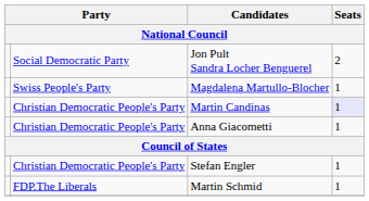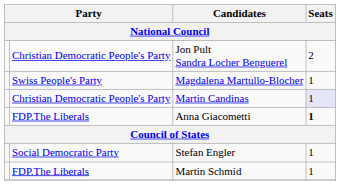 <table class="wikitable" style="font-size:95%;">
 <tr>
 <th colspan=2>Party</th>
 <th>Candidates</th>
 <th>Seats</th>
 </tr>
 <tr>
 <th colspan=4><a href='#'>National Council</a></th>
 </tr>
 <tr>
 <td bgcolor=></td>
-<td align=left><a href='#'>Social Democratic Party</a></td>
+<td align=left><a href='#'>Christian Democratic People's Party</a></td>
 <td>Jon Pult<br><a href='#'>Sandra Locher Benguerel</a></td>
 <td>2</td>
 </tr>
 <tr>
 <td bgcolor=></td>
 <td align=left><a href='#'>Swiss People's Party</a></td>
 <td><a href='#'>Magdalena Martullo-Blocher</a></td>
 <td>1</td>
 </tr>
 <tr>
 <td bgcolor=></td>
 <td align=left><a href='#'>Christian Democratic People's Party</a></td>
 <td><a href='#'>Martin Candinas</a></td>
 <td style="background: lavender;">1</td>
 </tr>
 <tr>
 <td bgcolor=></td>
-<td align=left><a href='#'>Christian Democratic People's Party</a></td>
+<td align=left><a href='#'>FDP.The Liberals</a></td>
 <td>Anna Giacometti</td>
-<td>1</td>
+<td><strong>1</strong></td>
 </tr>
 <tr>
 <th colspan=6><a href='#'>Council of States</a></th>
 </tr>
 <tr>
 <td bgcolor=></td>
-<td align=left><a href='#'>Christian Democratic People's Party</a></td>
+<td align=left><a href='#'>Social Democratic Party</a></td>
 <td>Stefan Engler</td>
 <td>1</td>
 </tr>
 <tr>
 <td bgcolor=></td>
 <td align=left><a href='#'>FDP.The Liberals</a></td>
 <td>Martin Schmid</td>
 <td>1</td>
 </tr>
 <tr>
 </tr>
 </table>
